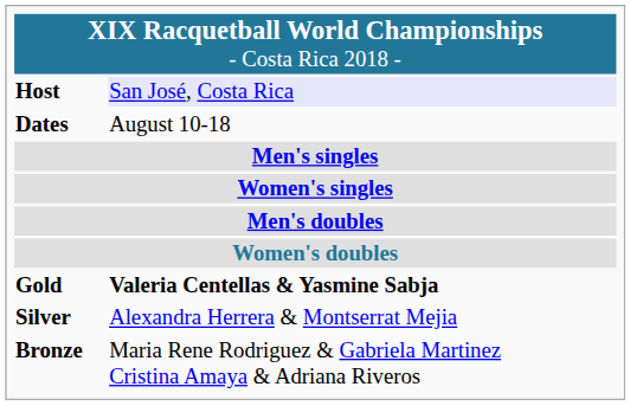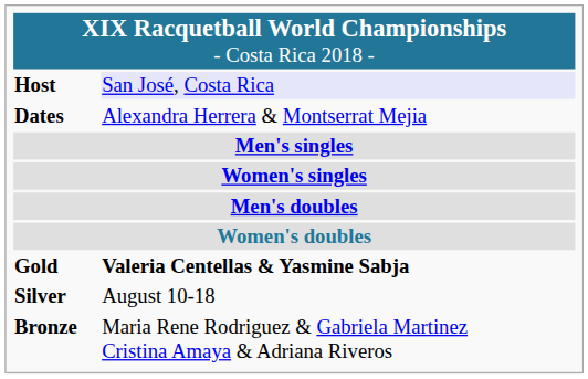 <table class="infobox" style="font-size: 90%; width: 28em;">
 <tr>
 <td colspan="2" style="background: #227799; text-align: center; color:#ffffff;"><big><strong>XIX Racquetball World Championships</strong></big><br>- Costa Rica 2018 -</td>
 </tr>
 <tr style="vertical-align:top;">
 <td><strong>Host</strong></td>
 <td style="background: lavender;"> <a href='#'>San José</a>,  <a href='#'>Costa Rica</a></td>
 </tr>
 <tr style="vertical-align:top;">
 <td><strong>Dates</strong></td>
-<td>August 10-18</td>
+<td> <a href='#'>Alexandra Herrera</a> & <a href='#'>Montserrat Mejia</a></td>
 </tr>
 <tr style="vertical-align:top;">
 <td colspan="2" style="background: #dfdfdf; text-align: center; color:#227799;"><strong><a href='#'>Men's singles</a></strong></td>
 </tr>
 <tr style="vertical-align:top;">
 <td colspan="2" style="background: #dfdfdf; text-align: center; color:#227799;"><strong><a href='#'>Women's singles</a></strong></td>
 </tr>
 <tr style="vertical-align:top;">
 <td colspan="2" style="background: #dfdfdf; text-align: center; color:#227799;"><strong><a href='#'>Men's doubles</a></strong></td>
 </tr>
 <tr style="vertical-align:top;">
 <td colspan="2" style="background: #dfdfdf; text-align: center; color:#227799;"><strong>Women's doubles</strong></td>
 </tr>
 <tr style="vertical-align:top;">
 <td><strong>Gold</strong> </td>
 <td> <strong>Valeria Centellas & Yasmine Sabja</strong></td>
 </tr>
 <tr>
 <td><strong>Silver</strong> </td>
-<td> <a href='#'>Alexandra Herrera</a> & <a href='#'>Montserrat Mejia</a></td>
+<td>August 10-18</td>
 </tr>
 <tr>
 <td><strong>Bronze</strong> </td>
 <td> Maria Rene Rodriguez & <a href='#'>Gabriela Martinez</a><br> <a href='#'>Cristina Amaya</a> & Adriana Riveros</td>
 </tr>
 </table>
